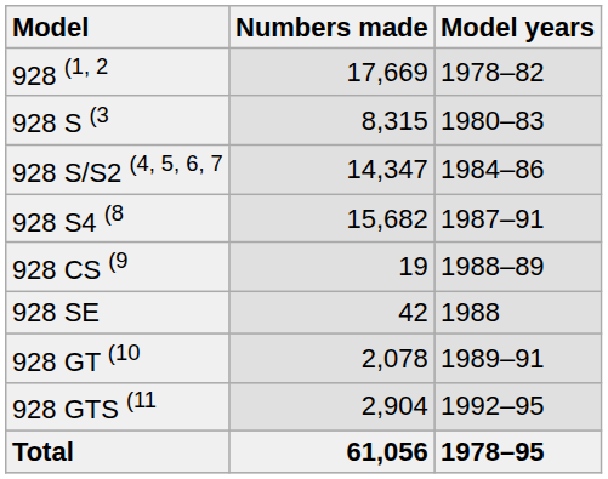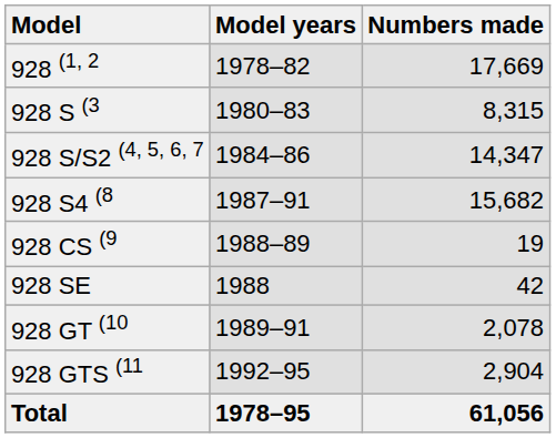 <table class="wikitable" style="text-align:center; font-size:91%;">
 <tr style="text-align:left; background:#f0f0f0;">
 <td><strong>Model</strong></td>
+<td><strong>Model years</strong></td>
 <td><strong>Numbers made</strong></td>
-<td><strong>Model years</strong></td>
 </tr>
 <tr>
 <td style="text-align:left; background:#f0f0f0;">928 <sup>(1, 2</sup></td>
+<td style="text-align:left; background:#e0e0e0;">1978–82</td>
 <td style="text-align:right; background:#e0e0e0;">17,669</td>
-<td style="text-align:left; background:#e0e0e0;">1978–82</td>
 </tr>
 <tr>
 <td style="text-align:left; background:#f0f0f0;">928 S <sup>(3</sup></td>
+<td style="text-align:left; background:#e0e0e0;">1980–83</td>
 <td style="text-align:right; background:#e0e0e0;">8,315</td>
-<td style="text-align:left; background:#e0e0e0;">1980–83</td>
 </tr>
 <tr>
 <td style="text-align:left; background:#f0f0f0;">928 S/S2 <sup>(4, 5, 6, 7</sup></td>
+<td style="text-align:left; background:#e0e0e0;">1984–86</td>
 <td style="text-align:right; background:#e0e0e0;">14,347</td>
-<td style="text-align:left; background:#e0e0e0;">1984–86</td>
 </tr>
 <tr>
 <td style="text-align:left; background:#f0f0f0;">928 S4 <sup>(8</sup></td>
+<td style="text-align:left; background:#e0e0e0;">1987–91</td>
 <td style="text-align:right; background:#e0e0e0;">15,682</td>
-<td style="text-align:left; background:#e0e0e0;">1987–91</td>
 </tr>
 <tr>
 <td style="text-align:left; background:#f0f0f0;">928 CS <sup>(9</sup></td>
+<td style="text-align:left; background:#e0e0e0;">1988–89</td>
 <td style="text-align:right; background:#e0e0e0;">19</td>
-<td style="text-align:left; background:#e0e0e0;">1988–89</td>
 </tr>
 <tr>
 <td style="text-align:left; background:#f0f0f0;">928 SE</td>
+<td style="text-align:left; background:#e0e0e0;">1988</td>
 <td style="text-align:right; background:#e0e0e0;">42</td>
-<td style="text-align:left; background:#e0e0e0;">1988</td>
 </tr>
 <tr>
 <td style="text-align:left; background:#f0f0f0;">928 GT <sup>(10</sup></td>
+<td style="text-align:left; background:#e0e0e0;">1989–91</td>
 <td style="text-align:right; background:#e0e0e0;">2,078</td>
-<td style="text-align:left; background:#e0e0e0;">1989–91</td>
 </tr>
 <tr>
 <td style="text-align:left; background:#f0f0f0;">928 GTS <sup>(11</sup></td>
+<td style="text-align:left; background:#e0e0e0;">1992–95</td>
 <td style="text-align:right; background:#e0e0e0;">2,904</td>
-<td style="text-align:left; background:#e0e0e0;">1992–95</td>
 </tr>
 <tr style="background:#f0f0f0;">
 <td style="text-align:left; "><strong>Total</strong></td>
+<td style="text-align:left; "><strong>1978–95</strong></td>
 <td style="text-align:right; "><strong>61,056</strong></td>
-<td style="text-align:left; "><strong>1978–95</strong></td>
 </tr>
 </table>
